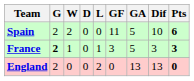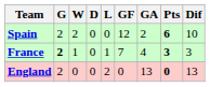 <table class="wikitable">
 <tr>
 <th>Team</th>
 <th>G</th>
 <th>W</th>
 <th>D</th>
 <th>L</th>
 <th>GF</th>
 <th>GA</th>
+<th>Pts</th>
 <th>Dif</th>
-<th>Pts</th>
 </tr>
 <tr style="background:#ccffcc;">
 <td><strong><a href='#'>Spain</a></strong></td>
 <td>2</td>
 <td>2</td>
 <td>0</td>
 <td>0</td>
-<td>11</td>
-<td>5</td>
+<td>12</td>
+<td>2</td>
+<td><strong>6</strong></td>
 <td>10</td>
-<td><strong>6</strong></td>
 </tr>
 <tr style="background:#ccffcc;">
 <td><strong><a href='#'>France</a></strong></td>
 <td><strong>2</strong></td>
 <td>1</td>
 <td>0</td>
 <td>1</td>
+<td>7</td>
+<td>4</td>
+<td><strong>3</strong></td>
 <td>3</td>
-<td>5</td>
-<td>3</td>
-<td><strong>3</strong></td>
 </tr>
 <tr style="background: #ffcccc;">
 <td><strong><a href='#'>England</a></strong></td>
 <td>2</td>
 <td>0</td>
 <td>0</td>
 <td>2</td>
 <td>0</td>
 <td>13</td>
+<td><strong>0</strong></td>
 <td>13</td>
-<td><strong>0</strong></td>
 </tr>
 </table>
